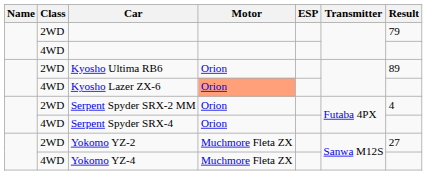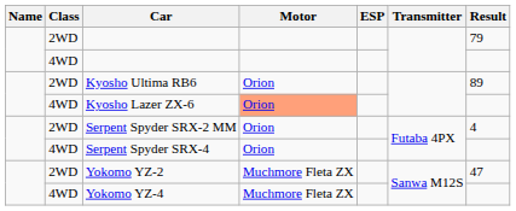 <table class="wikitable" style="font-size: 85%;">
 <tr>
 <th>Name</th>
 <th>Class</th>
 <th>Car</th>
 <th>Motor</th>
 <th>ESP</th>
 <th>Transmitter</th>
 <th>Result</th>
 </tr>
 <tr>
 <td rowspan=2></td>
 <td>2WD</td>
 <td></td>
 <td></td>
 <td></td>
 <td rowspan=2></td>
 <td>79</td>
 </tr>
 <tr>
 <td>4WD</td>
 <td></td>
 <td></td>
 <td></td>
 <td></td>
 </tr>
 <tr>
 <td rowspan=2></td>
 <td>2WD</td>
 <td><a href='#'>Kyosho</a> Ultima RB6</td>
 <td><a href='#'>Orion</a></td>
 <td></td>
 <td rowspan=2></td>
 <td>89</td>
 </tr>
 <tr>
 <td>4WD</td>
 <td><a href='#'>Kyosho</a> Lazer ZX-6</td>
 <td style="background: lightsalmon;"><a href='#'>Orion</a></td>
 <td></td>
 <td></td>
 </tr>
 <tr>
 <td rowspan=2></td>
 <td>2WD</td>
 <td><a href='#'>Serpent</a> Spyder SRX-2 MM</td>
 <td><a href='#'>Orion</a></td>
 <td></td>
 <td rowspan=2><a href='#'>Futaba</a> 4PX</td>
 <td>4</td>
 </tr>
 <tr>
 <td>4WD</td>
 <td><a href='#'>Serpent</a> Spyder SRX-4</td>
 <td><a href='#'>Orion</a></td>
 <td></td>
 <td></td>
 </tr>
 <tr>
 <td rowspan=2></td>
 <td>2WD</td>
 <td><a href='#'>Yokomo</a> YZ-2</td>
 <td><a href='#'>Muchmore</a> Fleta ZX</td>
 <td></td>
 <td rowspan=2><a href='#'>Sanwa</a> M12S</td>
-<td>27</td>
+<td>47</td>
 </tr>
 <tr>
 <td>4WD</td>
 <td><a href='#'>Yokomo</a> YZ-4</td>
 <td><a href='#'>Muchmore</a> Fleta ZX</td>
 <td></td>
 <td></td>
 </tr>
 </table>
